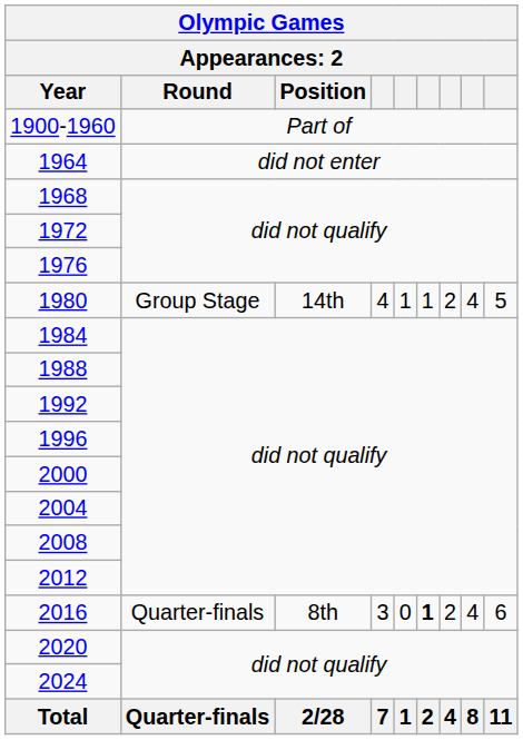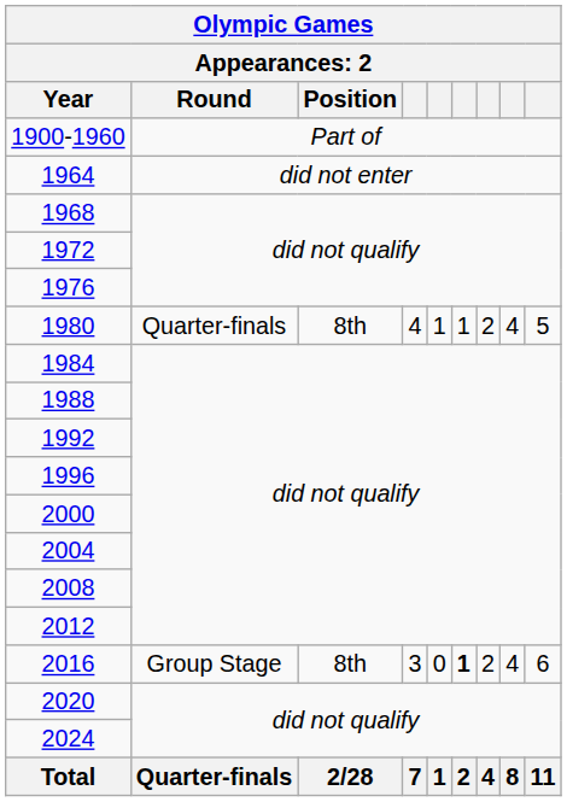 <table class="wikitable" style="text-align: center;font-size:90%;">
 <tr>
 <th colspan=9><a href='#'>Olympic Games</a></th>
 </tr>
 <tr>
 <th colspan=9>Appearances: 2</th>
 </tr>
 <tr>
 <th>Year</th>
 <th>Round</th>
 <th>Position</th>
 <th></th>
 <th></th>
 <th></th>
 <th></th>
 <th></th>
 <th></th>
 </tr>
 <tr>
 <td><a href='#'>1900</a>-<a href='#'>1960</a></td>
 <td colspan=8 rowspan=1><em>Part of </em></td>
 </tr>
 <tr>
 <td> <a href='#'>1964</a></td>
 <td colspan="8"><em>did not enter</em></td>
 </tr>
 <tr>
 <td> <a href='#'>1968</a></td>
 <td colspan=8 rowspan=3><em>did not qualify</em></td>
 </tr>
 <tr>
 <td> <a href='#'>1972</a></td>
 </tr>
 <tr>
 <td> <a href='#'>1976</a></td>
 </tr>
 <tr>
 <td> <a href='#'>1980</a></td>
-<td>Group Stage</td>
-<td>14th</td>
+<td>Quarter-finals</td>
+<td>8th</td>
 <td>4</td>
 <td>1</td>
 <td>1</td>
 <td>2</td>
 <td>4</td>
 <td>5</td>
 </tr>
 <tr>
 <td> <a href='#'>1984</a></td>
 <td colspan=8 rowspan=8><em>did not qualify</em></td>
 </tr>
 <tr>
 <td> <a href='#'>1988</a></td>
 </tr>
 <tr>
 <td> <a href='#'>1992</a></td>
 </tr>
 <tr>
 <td> <a href='#'>1996</a></td>
 </tr>
 <tr>
 <td> <a href='#'>2000</a></td>
 </tr>
 <tr>
 <td> <a href='#'>2004</a></td>
 </tr>
 <tr>
 <td> <a href='#'>2008</a></td>
 </tr>
 <tr>
 <td> <a href='#'>2012</a></td>
 </tr>
 <tr>
 <td> <a href='#'>2016</a></td>
-<td>Quarter-finals</td>
+<td>Group Stage</td>
 <td>8th</td>
 <td>3</td>
 <td>0</td>
 <td><strong>1</strong></td>
 <td>2</td>
 <td>4</td>
 <td>6</td>
 </tr>
 <tr>
 <td> <a href='#'>2020</a></td>
 <td colspan=8 rowspan=2><em>did not qualify</em></td>
 </tr>
 <tr>
 <td> <a href='#'>2024</a></td>
 </tr>
 <tr>
 <th>Total</th>
 <th>Quarter-finals</th>
 <th>2/28</th>
 <th>7</th>
 <th>1</th>
 <th>2</th>
 <th>4</th>
 <th>8</th>
 <th>11</th>
 </tr>
 </table>
